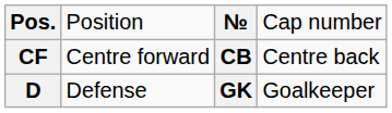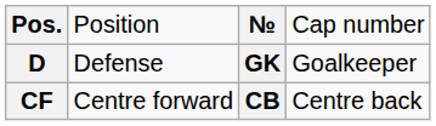 <table class="wikitable" style="font-size:90%;">
 <tr>
 <th>Pos.</th>
 <td>Position</td>
 <th>№</th>
 <td>Cap number</td>
 </tr>
 <tr>
+<th>D</th>
+<td>Defense</td>
+<th>GK</th>
+<td>Goalkeeper</td>
+</tr>
+<tr>
 <th>CF</th>
 <td>Centre forward</td>
 <th>CB</th>
 <td>Centre back</td>
 </tr>
-<tr>
-<th>D</th>
-<td>Defense</td>
-<th>GK</th>
-<td>Goalkeeper</td>
-</tr>
 </table>
